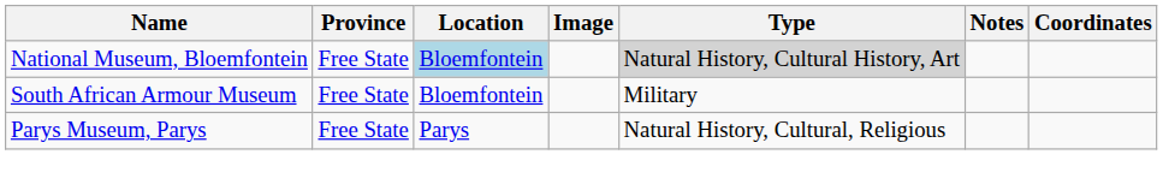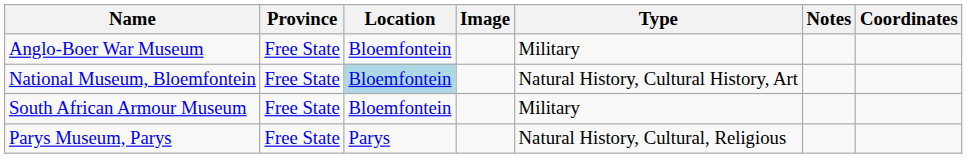 <table class="wikitable sortable">
 <tr>
 <th>Name</th>
 <th>Province</th>
 <th>Location</th>
 <th>Image</th>
 <th>Type</th>
 <th>Notes</th>
 <th>Coordinates</th>
 </tr>
 <tr>
+<td><a href='#'>Anglo-Boer War Museum</a></td>
+<td><a href='#'>Free State</a></td>
+<td><a href='#'>Bloemfontein</a></td>
+<td></td>
+<td>Military</td>
+<td></td>
+<td></td>
+</tr>
+<tr>
 <td><a href='#'>National Museum, Bloemfontein</a></td>
 <td><a href='#'>Free State</a></td>
 <td style="background: lightblue;"><a href='#'>Bloemfontein</a></td>
 <td></td>
-<td style="background: lightgrey;">Natural History, Cultural History, Art</td>
+<td>Natural History, Cultural History, Art</td>
 <td></td>
 <td></td>
 </tr>
 <tr>
 <td><a href='#'>South African Armour Museum</a></td>
 <td><a href='#'>Free State</a></td>
 <td><a href='#'>Bloemfontein</a></td>
 <td></td>
 <td>Military</td>
 <td></td>
 <td></td>
 </tr>
 <tr>
 <td><a href='#'>Parys Museum, Parys</a></td>
 <td><a href='#'>Free State</a></td>
 <td><a href='#'>Parys</a></td>
 <td></td>
 <td>Natural History, Cultural, Religious</td>
 <td></td>
 <td></td>
 </tr>
 </table>
